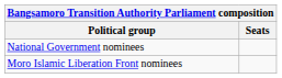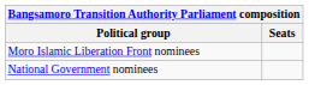 <table class="wikitable">
 <tr>
 <th colspan=2><a href='#'>Bangsamoro Transition Authority Parliament</a> composition</th>
 </tr>
 <tr>
 <th>Political group</th>
 <th>Seats</th>
 </tr>
 <tr>
+<td><a href='#'>Moro Islamic Liberation Front</a> nominees</td>
+<td></td>
+</tr>
+<tr>
 <td><a href='#'>National Government</a> nominees</td>
 <td></td>
 </tr>
-<tr>
-<td><a href='#'>Moro Islamic Liberation Front</a> nominees</td>
-<td></td>
-</tr>
 </table>
